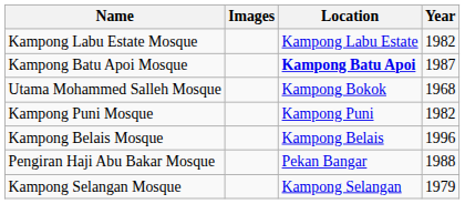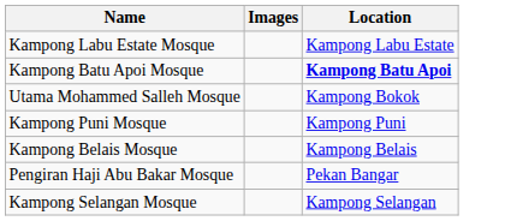 <table class="wikitable sortable">
 <tr>
 <th>Name</th>
 <th>Images</th>
 <th>Location</th>
-<th>Year</th>
 </tr>
 <tr>
 <td>Kampong Labu Estate Mosque</td>
 <td></td>
 <td><a href='#'>Kampong Labu Estate</a></td>
-<td>1982</td>
 </tr>
 <tr>
 <td>Kampong Batu Apoi Mosque</td>
 <td></td>
 <td><strong><a href='#'>Kampong Batu Apoi</a></strong></td>
-<td>1987</td>
 </tr>
 <tr>
 <td>Utama Mohammed Salleh Mosque</td>
 <td></td>
 <td><a href='#'>Kampong Bokok</a></td>
-<td>1968</td>
 </tr>
 <tr>
 <td>Kampong Puni Mosque</td>
 <td></td>
 <td><a href='#'>Kampong Puni</a></td>
-<td>1982</td>
 </tr>
 <tr>
 <td>Kampong Belais Mosque</td>
 <td></td>
 <td><a href='#'>Kampong Belais</a></td>
-<td>1996</td>
 </tr>
 <tr>
 <td>Pengiran Haji Abu Bakar Mosque</td>
 <td></td>
 <td><a href='#'>Pekan Bangar</a></td>
-<td>1988</td>
 </tr>
 <tr>
 <td>Kampong Selangan Mosque</td>
 <td></td>
 <td><a href='#'>Kampong Selangan</a></td>
-<td>1979</td>
 </tr>
 </table>
